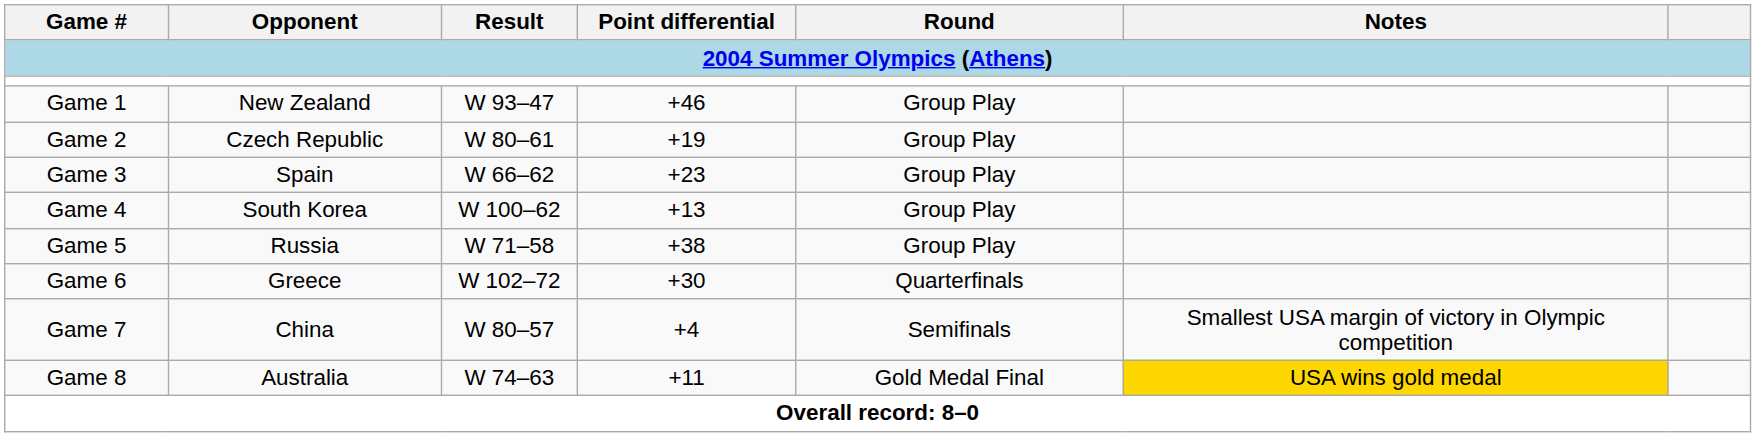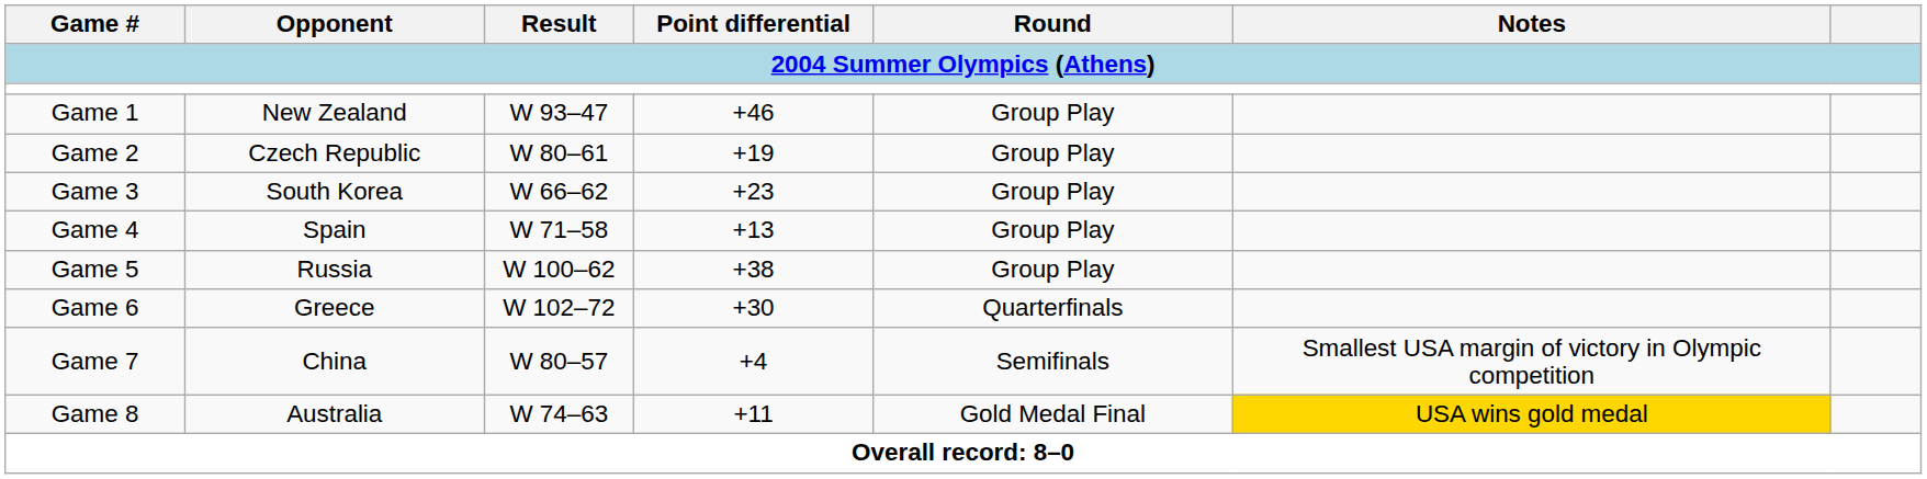 <table class="wikitable">
 <tr>
 <th width=6%>Game #</th>
 <th width=10%>Opponent</th>
 <th width=05%>Result</th>
 <th width=8%>Point differential</th>
 <th width=12%>Round</th>
 <th width=20%>Notes</th>
 <th width=3%></th>
 </tr>
 <tr>
 <td colspan="7"  style="text-align:center; background:lightblue;"><span><strong><a href='#'>2004 Summer Olympics</a> (<a href='#'>Athens</a>)</strong></span></td>
 </tr>
 <tr>
 <td colspan="7"  style="text-align:center; background:white;"></td>
 </tr>
 <tr>
 <td align=center>Game 1</td>
 <td align=center>New Zealand</td>
 <td align=center>W 93–47</td>
 <td align=center>+46</td>
 <td align=center>Group Play</td>
 <td align=center></td>
 <td align=center></td>
 </tr>
 <tr>
 <td align=center>Game 2</td>
 <td align=center>Czech Republic</td>
 <td align=center>W 80–61</td>
 <td align=center>+19</td>
 <td align=center>Group Play</td>
 <td align=center></td>
 <td align=center></td>
 </tr>
 <tr>
 <td align=center>Game 3</td>
-<td align=center>Spain</td>
+<td align=center>South Korea</td>
 <td align=center>W 66–62</td>
 <td align=center>+23</td>
 <td align=center>Group Play</td>
 <td align=center></td>
 <td align=center></td>
 </tr>
 <tr>
 <td align=center>Game 4</td>
-<td align=center>South Korea</td>
-<td align=center>W 100–62</td>
+<td align=center>Spain</td>
+<td align=center>W 71–58</td>
 <td align=center>+13</td>
 <td align=center>Group Play</td>
 <td align=center></td>
 <td align=center></td>
 </tr>
 <tr>
 <td align=center>Game 5</td>
 <td align=center>Russia</td>
-<td align=center>W 71–58</td>
+<td align=center>W 100–62</td>
 <td align=center>+38</td>
 <td align=center>Group Play</td>
 <td align=center></td>
 <td align=center></td>
 </tr>
 <tr>
 <td align=center>Game 6</td>
 <td align=center>Greece</td>
 <td align=center>W 102–72</td>
 <td align=center>+30</td>
 <td align=center>Quarterfinals</td>
 <td align=center></td>
 <td align=center></td>
 </tr>
 <tr>
 <td align=center>Game 7</td>
 <td align=center>China</td>
 <td align=center>W 80–57</td>
 <td align=center>+4</td>
 <td align=center>Semifinals</td>
 <td align=center>Smallest USA margin of victory in Olympic competition</td>
 <td align=center></td>
 </tr>
 <tr>
 <td align=center>Game 8</td>
 <td align=center>Australia</td>
 <td align=center>W 74–63</td>
 <td align=center>+11</td>
 <td align=center>Gold Medal Final</td>
 <td style="text-align:center; background:gold;">USA wins gold medal</td>
 <td align=center></td>
 </tr>
 <tr>
 <td colspan="7"  style="text-align:center; background:white;"><span><strong>Overall record: 8–0</strong></span></td>
 </tr>
 </table>
